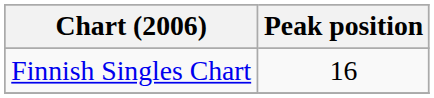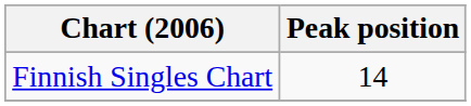 <table class="wikitable sortable">
 <tr>
 <th align="left">Chart (2006)</th>
 <th align="left">Peak position</th>
 </tr>
 <tr>
 <td align="left"><a href='#'>Finnish Singles Chart</a></td>
-<td align="center">16</td>
+<td align="center">14</td>
 </tr>
 <tr>
 </tr>
 </table>
